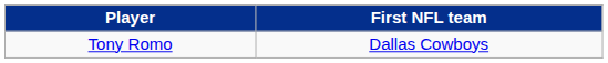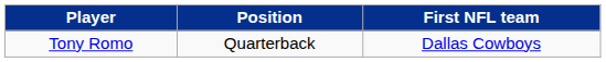 <table class="wikitable" width="65%">
 <tr align="center" style="background:#042F8C;color:#FFFFFF;">
 <td><strong>Player</strong></td>
+<td><strong>Position</strong></td>
 <td><strong>First NFL team</strong></td>
 </tr>
 <tr align="center" bgcolor="">
 <td><a href='#'>Tony Romo</a></td>
+<td>Quarterback</td>
 <td><a href='#'>Dallas Cowboys</a></td>
 </tr>
 </table>
